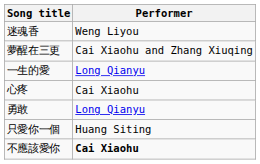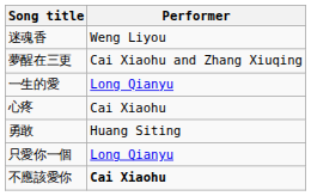 <table class="wikitable">
 <tr>
 <th>Song title</th>
 <th>Performer</th>
 </tr>
 <tr>
 <td>迷魂香</td>
 <td>Weng Liyou</td>
 </tr>
 <tr>
 <td>夢醒在三更</td>
 <td>Cai Xiaohu and Zhang Xiuqing</td>
 </tr>
 <tr>
 <td>一生的愛</td>
 <td><a href='#'>Long Qianyu</a></td>
 </tr>
 <tr>
 <td>心疼</td>
 <td>Cai Xiaohu</td>
 </tr>
 <tr>
 <td>勇敢</td>
-<td><a href='#'>Long Qianyu</a></td>
+<td>Huang Siting</td>
 </tr>
 <tr>
 <td>只愛你一個</td>
-<td>Huang Siting</td>
+<td><a href='#'>Long Qianyu</a></td>
 </tr>
 <tr>
 <td>不應該愛你</td>
 <td><strong>Cai Xiaohu</strong></td>
 </tr>
 </table>
